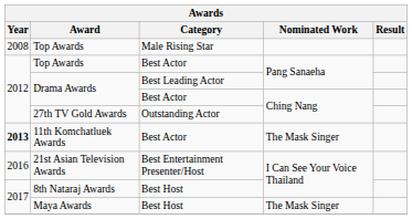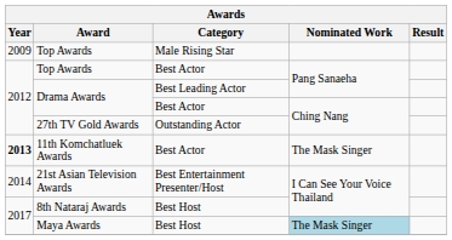 <table class="wikitable" style="font-size: 100%;">
 <tr>
 <th colspan="5">Awards</th>
 </tr>
 <tr>
 <th>Year</th>
 <th>Award</th>
 <th>Category</th>
 <th>Nominated Work</th>
 <th>Result</th>
 </tr>
 <tr>
-<td>2008</td>
+<td>2009</td>
 <td>Top Awards</td>
 <td>Male Rising Star</td>
 <td></td>
 <td></td>
 </tr>
 <tr>
 <td rowspan="4">2012</td>
 <td>Top Awards</td>
 <td>Best Actor</td>
 <td rowspan="2">Pang Sanaeha</td>
 <td></td>
 </tr>
 <tr>
 <td rowspan="2">Drama Awards</td>
 <td>Best Leading Actor</td>
 <td></td>
 </tr>
 <tr>
 <td>Best Actor</td>
 <td rowspan="2">Ching Nang</td>
 <td></td>
 </tr>
 <tr>
 <td>27th TV Gold Awards</td>
 <td>Outstanding Actor</td>
 <td></td>
 </tr>
 <tr>
 <td><strong>2013</strong></td>
 <td>11th Komchatluek Awards</td>
 <td>Best Actor</td>
 <td>The Mask Singer</td>
 <td></td>
 </tr>
 <tr>
-<td>2016</td>
+<td>2014</td>
 <td>21st Asian Television Awards</td>
 <td>Best Entertainment Presenter/Host</td>
 <td rowspan=2>I Can See Your Voice Thailand</td>
 <td></td>
 </tr>
 <tr>
 <td rowspan="2">2017</td>
 <td>8th Nataraj Awards</td>
 <td>Best Host</td>
 <td></td>
 </tr>
 <tr>
 <td>Maya Awards</td>
 <td>Best Host</td>
-<td>The Mask Singer</td>
+<td style="background: lightblue;">The Mask Singer</td>
 <td></td>
 </tr>
 <tr>
 </tr>
 </table>
